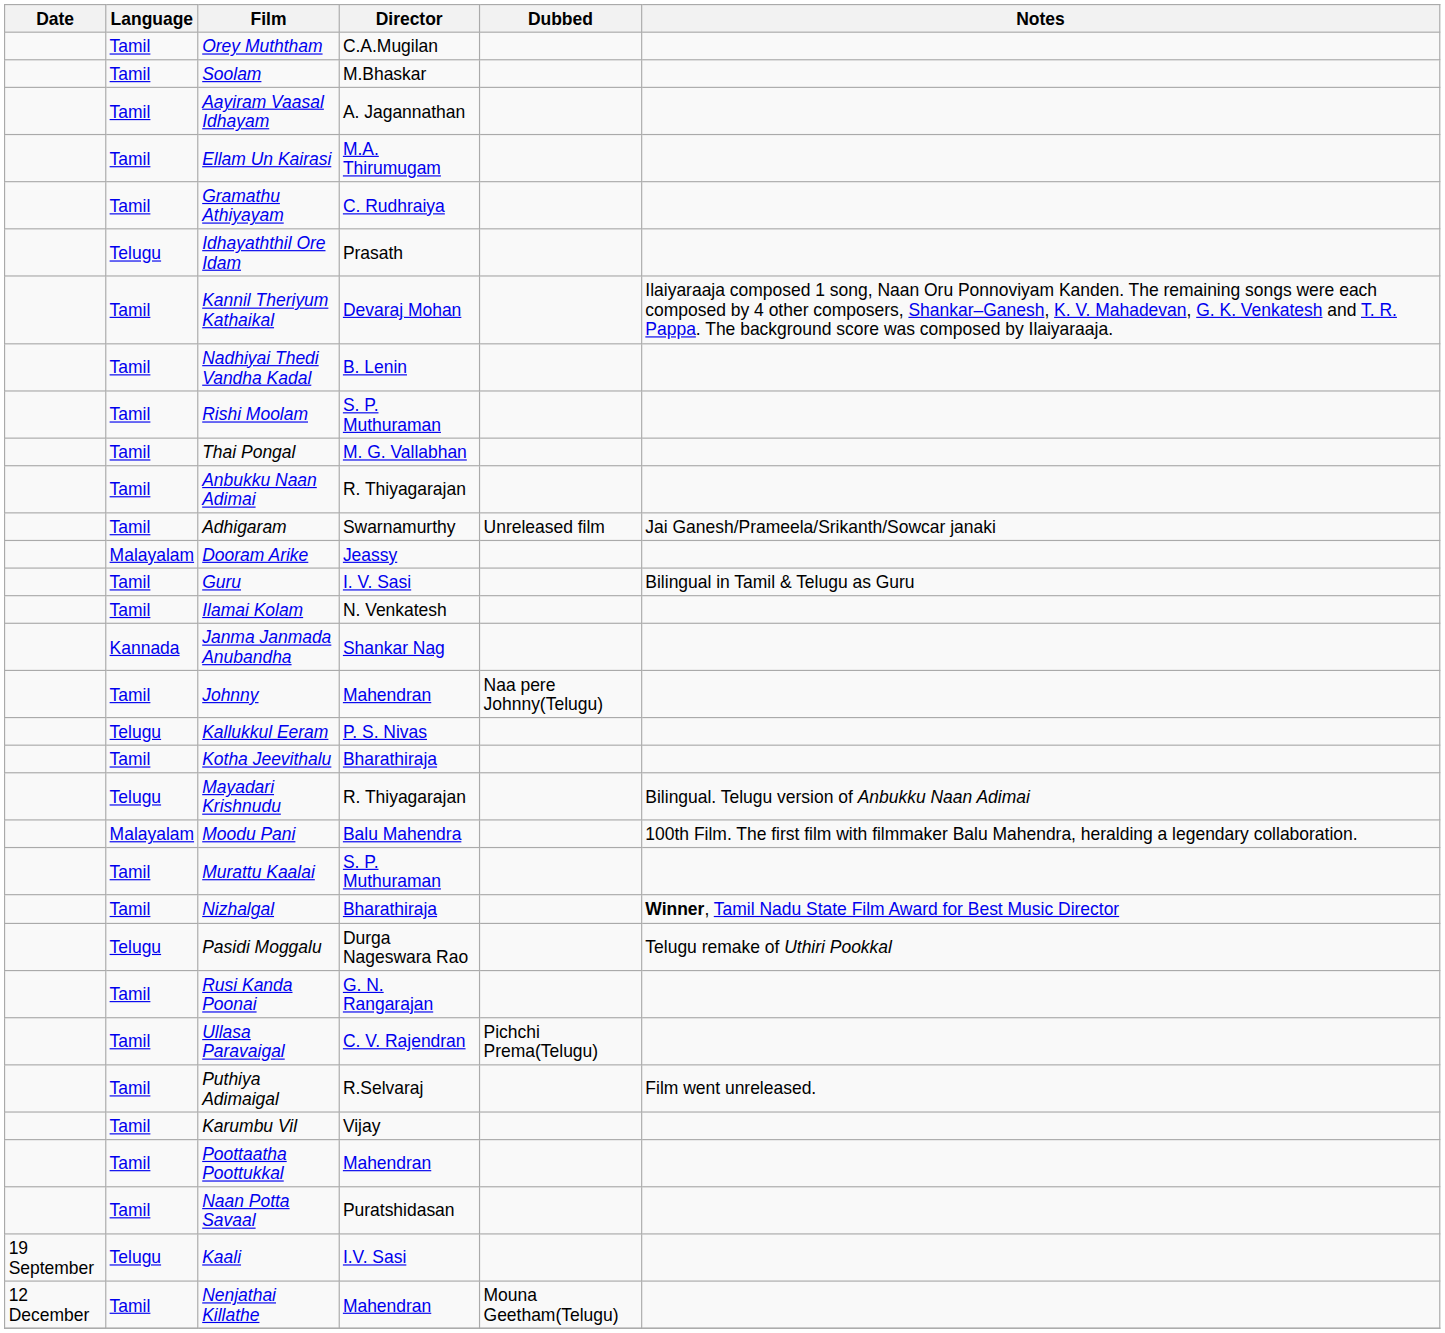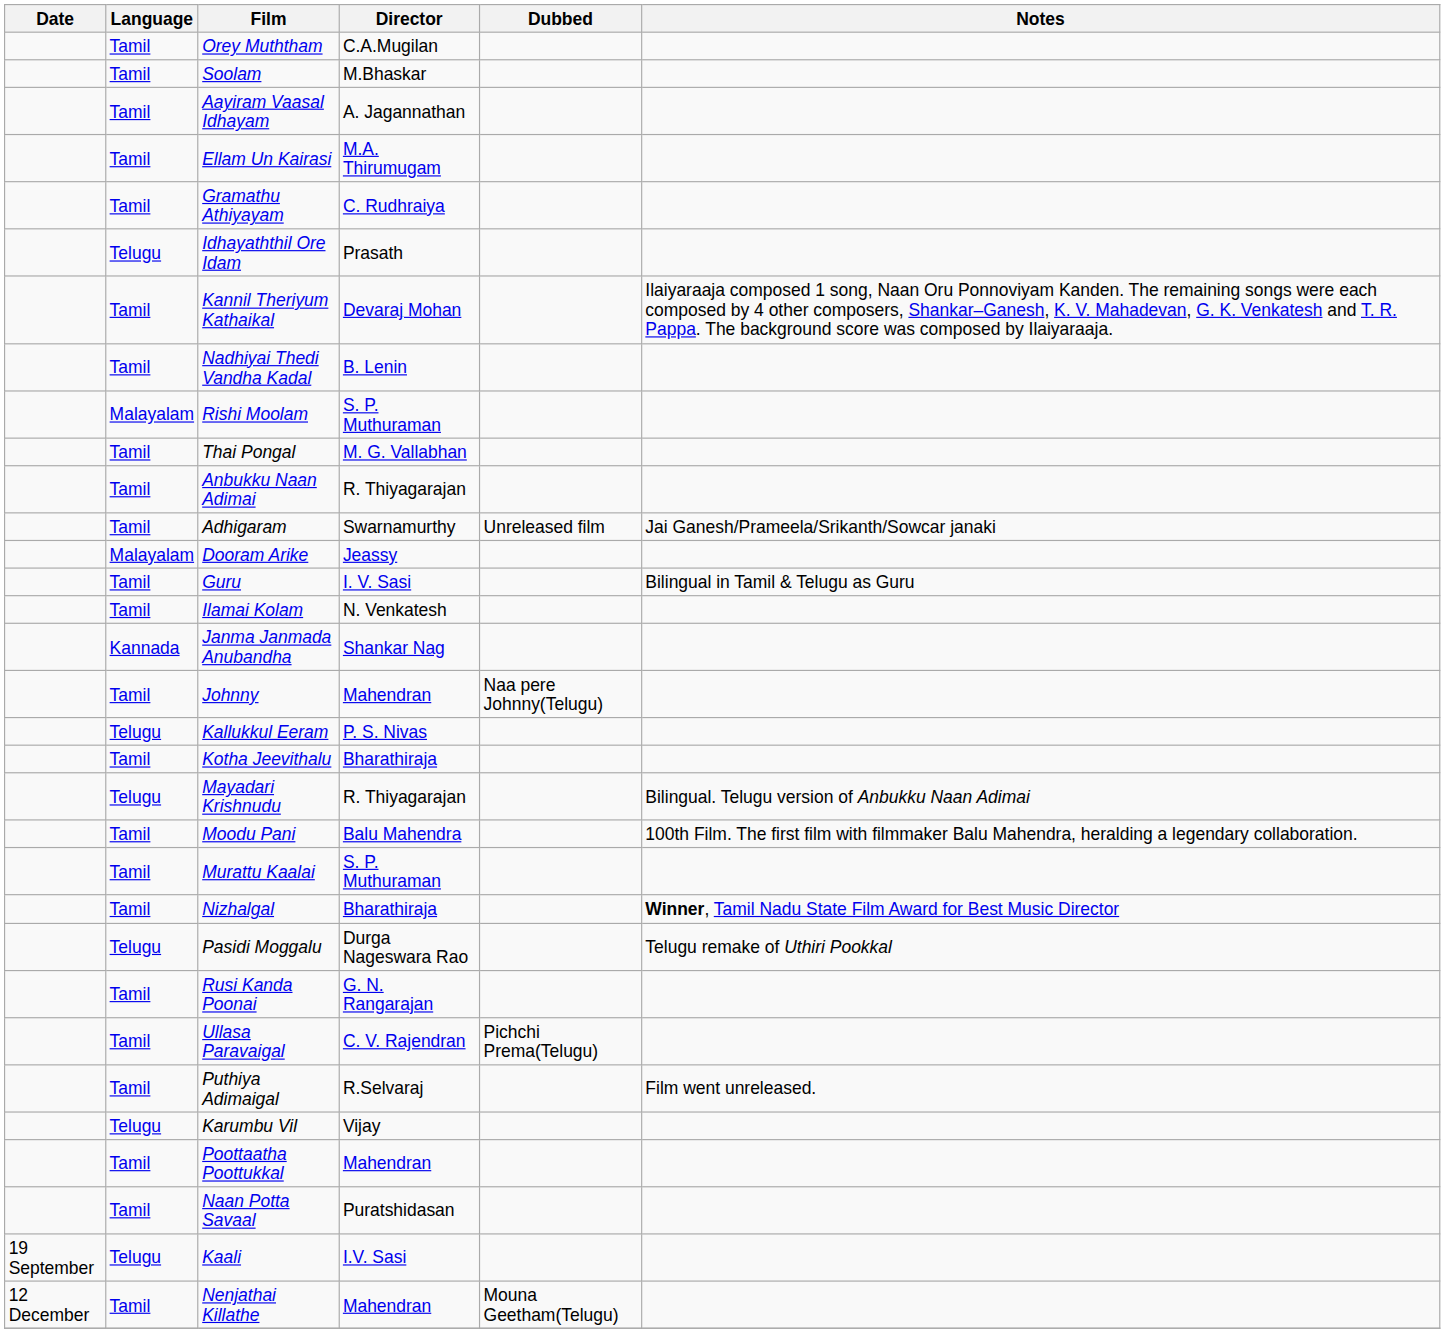 <table class="wikitable sortable" style="font-size:95%;">
 <tr>
 <th>Date</th>
 <th>Language</th>
 <th>Film</th>
 <th>Director</th>
 <th>Dubbed</th>
 <th>Notes</th>
 </tr>
 <tr>
 <td></td>
 <td><a href='#'>Tamil</a></td>
 <td><em><a href='#'>Orey Muththam</a></em></td>
 <td>C.A.Mugilan</td>
 <td></td>
 <td></td>
 </tr>
 <tr>
 <td></td>
 <td><a href='#'>Tamil</a></td>
 <td><em><a href='#'>Soolam</a></em></td>
 <td>M.Bhaskar</td>
 <td></td>
 <td></td>
 </tr>
 <tr>
 <td></td>
 <td><a href='#'>Tamil</a></td>
 <td><em><a href='#'>Aayiram Vaasal Idhayam</a></em></td>
 <td>A. Jagannathan</td>
 <td></td>
 <td></td>
 </tr>
 <tr>
 <td></td>
 <td><a href='#'>Tamil</a></td>
 <td><em><a href='#'>Ellam Un Kairasi</a></em></td>
 <td><a href='#'>M.A. Thirumugam</a></td>
 <td></td>
 <td></td>
 </tr>
 <tr>
 <td></td>
 <td><a href='#'>Tamil</a></td>
 <td><em><a href='#'>Gramathu Athiyayam</a></em></td>
 <td><a href='#'>C. Rudhraiya</a></td>
 <td></td>
 <td></td>
 </tr>
 <tr>
 <td></td>
 <td><a href='#'>Telugu</a></td>
 <td><em><a href='#'>Idhayaththil Ore Idam</a></em></td>
 <td>Prasath</td>
 <td></td>
 <td></td>
 </tr>
 <tr>
 <td></td>
 <td><a href='#'>Tamil</a></td>
 <td><em><a href='#'>Kannil Theriyum Kathaikal</a></em></td>
 <td><a href='#'>Devaraj Mohan</a></td>
 <td></td>
 <td>Ilaiyaraaja composed 1 song, Naan Oru Ponnoviyam Kanden. The remaining songs were each composed by 4 other composers, <a href='#'>Shankar–Ganesh</a>, <a href='#'>K. V. Mahadevan</a>, <a href='#'>G. K. Venkatesh</a> and <a href='#'>T. R. Pappa</a>. The background score was composed by Ilaiyaraaja.</td>
 </tr>
 <tr>
 <td></td>
 <td><a href='#'>Tamil</a></td>
 <td><em><a href='#'>Nadhiyai Thedi Vandha Kadal</a></em></td>
 <td><a href='#'>B. Lenin</a></td>
 <td></td>
 <td></td>
 </tr>
 <tr>
 <td></td>
-<td><a href='#'>Tamil</a></td>
+<td><a href='#'>Malayalam</a></td>
 <td><em><a href='#'>Rishi Moolam</a></em></td>
 <td><a href='#'>S. P. Muthuraman</a></td>
 <td></td>
 <td></td>
 </tr>
 <tr>
 <td></td>
 <td><a href='#'>Tamil</a></td>
 <td><em>Thai Pongal</em></td>
 <td><a href='#'>M. G. Vallabhan</a></td>
 <td></td>
 <td></td>
 </tr>
 <tr>
 <td></td>
 <td><a href='#'>Tamil</a></td>
 <td><em><a href='#'>Anbukku Naan Adimai</a></em></td>
 <td>R. Thiyagarajan</td>
 <td></td>
 <td></td>
 </tr>
 <tr>
 <td></td>
 <td><a href='#'>Tamil</a></td>
 <td><em>Adhigaram</em></td>
 <td>Swarnamurthy</td>
 <td>Unreleased film</td>
 <td>Jai Ganesh/Prameela/Srikanth/Sowcar janaki</td>
 </tr>
 <tr>
 <td></td>
 <td><a href='#'>Malayalam</a></td>
 <td><em><a href='#'>Dooram Arike</a></em></td>
 <td><a href='#'>Jeassy</a></td>
 <td></td>
 <td></td>
 </tr>
 <tr>
 <td></td>
 <td><a href='#'>Tamil</a></td>
 <td><em><a href='#'>Guru</a></em></td>
 <td><a href='#'>I. V. Sasi</a></td>
 <td></td>
 <td>Bilingual in Tamil & Telugu as Guru</td>
 </tr>
 <tr>
 <td></td>
 <td><a href='#'>Tamil</a></td>
 <td><em><a href='#'>Ilamai Kolam</a></em></td>
 <td>N. Venkatesh</td>
 <td></td>
 <td></td>
 </tr>
 <tr>
 <td></td>
 <td><a href='#'>Kannada</a></td>
 <td><em><a href='#'>Janma Janmada Anubandha</a></em></td>
 <td><a href='#'>Shankar Nag</a></td>
 <td></td>
 <td></td>
 </tr>
 <tr>
 <td></td>
 <td><a href='#'>Tamil</a></td>
 <td><em><a href='#'>Johnny</a></em></td>
 <td><a href='#'>Mahendran</a></td>
 <td>Naa pere Johnny(Telugu)</td>
 <td></td>
 </tr>
 <tr>
 <td></td>
 <td><a href='#'>Telugu</a></td>
 <td><em><a href='#'>Kallukkul Eeram</a></em></td>
 <td><a href='#'>P. S. Nivas</a></td>
 <td></td>
 <td></td>
 </tr>
 <tr>
 <td></td>
 <td><a href='#'>Tamil</a></td>
 <td><em><a href='#'>Kotha Jeevithalu</a></em></td>
 <td><a href='#'>Bharathiraja</a></td>
 <td></td>
 <td></td>
 </tr>
 <tr>
 <td></td>
 <td><a href='#'>Telugu</a></td>
 <td><em><a href='#'>Mayadari Krishnudu</a></em></td>
 <td>R. Thiyagarajan</td>
 <td></td>
 <td>Bilingual. Telugu version of <em>Anbukku Naan Adimai</em></td>
 </tr>
 <tr>
 <td></td>
-<td><a href='#'>Malayalam</a></td>
+<td><a href='#'>Tamil</a></td>
 <td><em><a href='#'>Moodu Pani</a></em></td>
 <td><a href='#'>Balu Mahendra</a></td>
 <td></td>
 <td>100th Film. The first film with filmmaker Balu Mahendra, heralding a legendary collaboration.</td>
 </tr>
 <tr>
 <td></td>
 <td><a href='#'>Tamil</a></td>
 <td><em><a href='#'>Murattu Kaalai</a></em></td>
 <td><a href='#'>S. P. Muthuraman</a></td>
 <td></td>
 <td></td>
 </tr>
 <tr>
 <td></td>
 <td><a href='#'>Tamil</a></td>
 <td><em><a href='#'>Nizhalgal</a></em></td>
 <td><a href='#'>Bharathiraja</a></td>
 <td></td>
 <td><strong>Winner</strong>, <a href='#'>Tamil Nadu State Film Award for Best Music Director</a></td>
 </tr>
 <tr>
 <td></td>
 <td><a href='#'>Telugu</a></td>
 <td><em>Pasidi Moggalu</em></td>
 <td>Durga Nageswara Rao</td>
 <td></td>
 <td>Telugu remake of <em>Uthiri Pookkal</em></td>
 </tr>
 <tr>
 <td></td>
 <td><a href='#'>Tamil</a></td>
 <td><em><a href='#'>Rusi Kanda Poonai</a></em></td>
 <td><a href='#'>G. N. Rangarajan</a></td>
 <td></td>
 <td></td>
 </tr>
 <tr>
 <td></td>
 <td><a href='#'>Tamil</a></td>
 <td><em><a href='#'>Ullasa Paravaigal</a></em></td>
 <td><a href='#'>C. V. Rajendran</a></td>
 <td>Pichchi Prema(Telugu)</td>
 <td></td>
 </tr>
 <tr>
 <td></td>
 <td><a href='#'>Tamil</a></td>
 <td><em>Puthiya Adimaigal</em></td>
 <td>R.Selvaraj</td>
 <td></td>
 <td>Film went unreleased.</td>
 </tr>
 <tr>
 <td></td>
-<td><a href='#'>Tamil</a></td>
+<td><a href='#'>Telugu</a></td>
 <td><em>Karumbu Vil	</em></td>
 <td>Vijay</td>
 <td></td>
 <td></td>
 </tr>
 <tr>
 <td></td>
 <td><a href='#'>Tamil</a></td>
 <td><em><a href='#'>Poottaatha Poottukkal</a></em></td>
 <td><a href='#'>Mahendran</a></td>
 <td></td>
 <td></td>
 </tr>
 <tr>
 <td></td>
 <td><a href='#'>Tamil</a></td>
 <td><em><a href='#'>Naan Potta Savaal</a></em></td>
 <td>Puratshidasan</td>
 <td></td>
 <td></td>
 </tr>
 <tr>
 <td>19 September</td>
 <td><a href='#'>Telugu</a></td>
 <td><em><a href='#'>Kaali</a></em></td>
 <td><a href='#'>I.V. Sasi</a></td>
 <td></td>
 <td></td>
 </tr>
 <tr>
 <td>12 December</td>
 <td><a href='#'>Tamil</a></td>
 <td><em><a href='#'>Nenjathai Killathe</a></em></td>
 <td><a href='#'>Mahendran</a></td>
 <td>Mouna Geetham(Telugu)</td>
 <td></td>
 </tr>
 <tr>
 </tr>
 </table>
